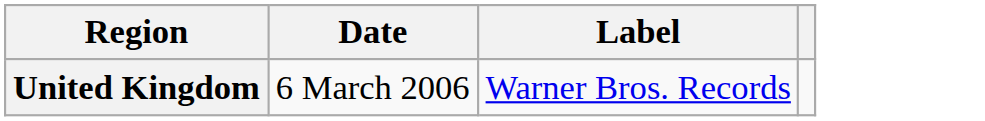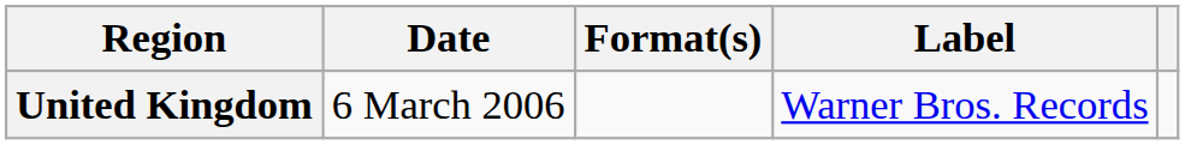 <table class="wikitable plainrowheaders">
 <tr>
 <th scope="col">Region</th>
 <th scope="col">Date</th>
+<th scope="col">Format(s)</th>
 <th scope="col">Label</th>
 <th scope="col"></th>
 </tr>
 <tr>
 <th scope="row">United Kingdom</th>
 <td>6 March 2006</td>
+<td></td>
 <td><a href='#'>Warner Bros. Records</a></td>
 <td></td>
 </tr>
 </table>
